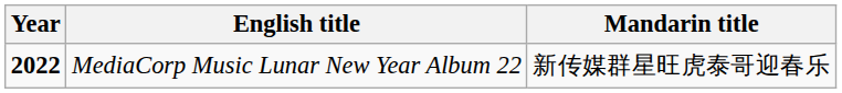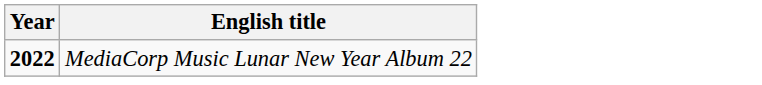 <table class="wikitable sortable">
 <tr>
 <th>Year</th>
 <th>English title</th>
-<th>Mandarin title</th>
 </tr>
 <tr>
 <td><strong>2022</strong></td>
 <td><em>MediaCorp Music Lunar New Year Album 22</em></td>
-<td>新传媒群星旺虎泰哥迎春乐</td>
 </tr>
 </table>
